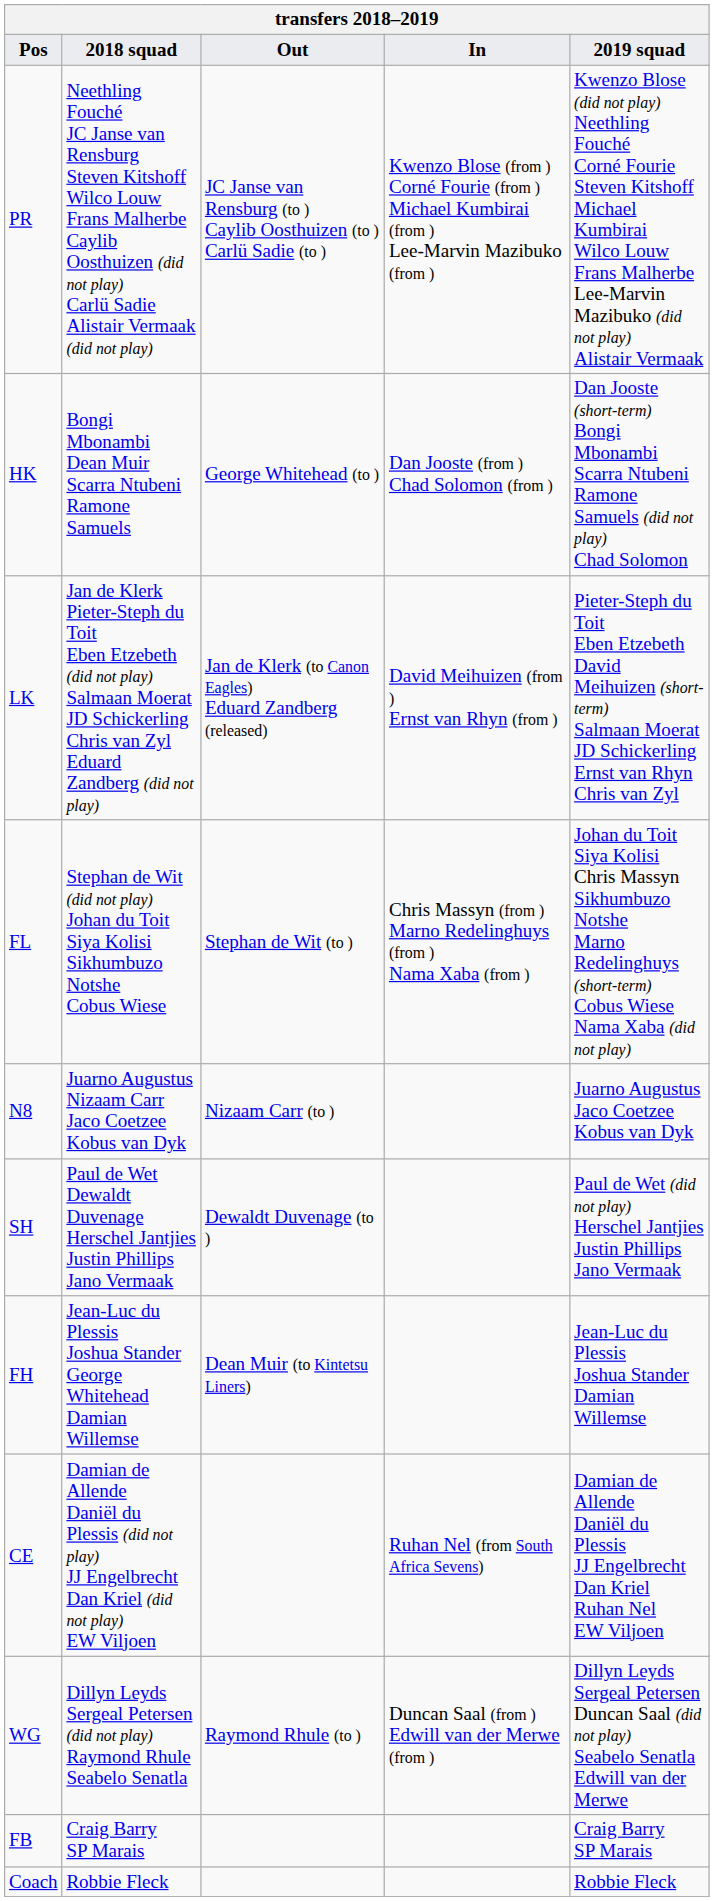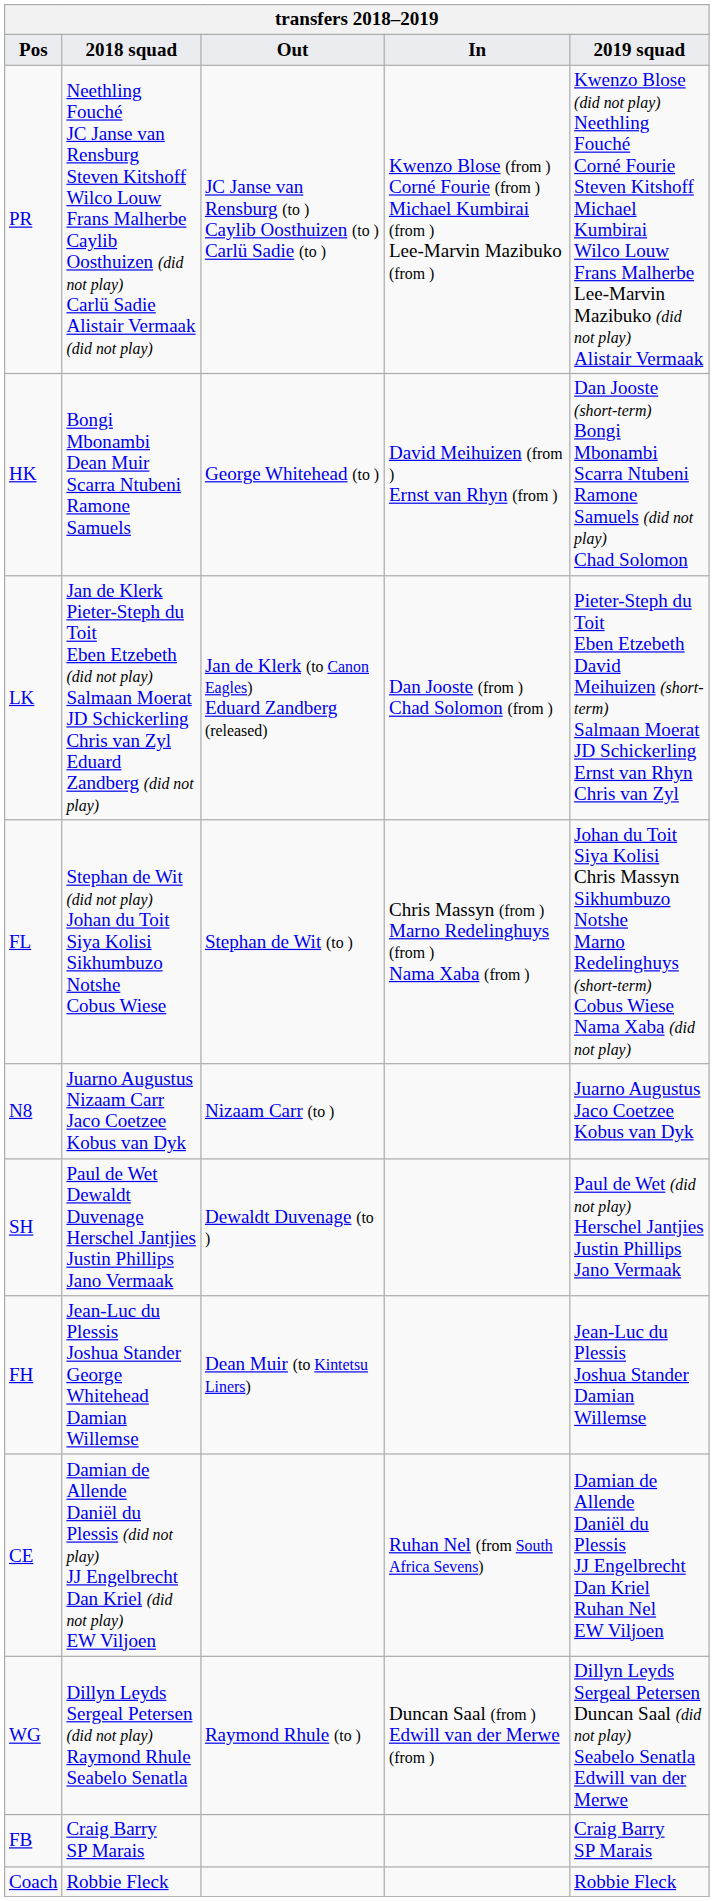 <table class="wikitable" style="text-align: left; width:95%">
 <tr>
 <th colspan="100%"> transfers 2018–2019</th>
 </tr>
 <tr>
 <th style="background:#ebecf0; width:6%;">Pos</th>
 <th style="background:#ebecf0; width:20%;">2018 squad</th>
 <th style="background:#ebecf0; width:27%;">Out</th>
 <th style="background:#ebecf0; width:27%;">In</th>
 <th style="background:#ebecf0; width:20%;">2019 squad</th>
 </tr>
 <tr>
 <td><a href='#'>PR</a></td>
 <td> <a href='#'>Neethling Fouché</a> <br> <a href='#'>JC Janse van Rensburg</a> <br> <a href='#'>Steven Kitshoff</a> <br> <a href='#'>Wilco Louw</a> <br> <a href='#'>Frans Malherbe</a> <br> <a href='#'>Caylib Oosthuizen</a> <small><em>(did not play)</em></small> <br> <a href='#'>Carlü Sadie</a> <br> <a href='#'>Alistair Vermaak</a> <small><em>(did not play)</em></small></td>
 <td>  <a href='#'>JC Janse van Rensburg</a> <small>(to )</small> <br>  <a href='#'>Caylib Oosthuizen</a> <small>(to )</small> <br>  <a href='#'>Carlü Sadie</a> <small>(to )</small></td>
 <td>  <a href='#'>Kwenzo Blose</a> <small>(from )</small> <br>  <a href='#'>Corné Fourie</a> <small>(from )</small> <br>  <a href='#'>Michael Kumbirai</a> <small>(from )</small> <br>  Lee-Marvin Mazibuko <small>(from )</small></td>
 <td> <a href='#'>Kwenzo Blose</a> <small><em>(did not play)</em></small> <br> <a href='#'>Neethling Fouché</a> <br> <a href='#'>Corné Fourie</a> <br> <a href='#'>Steven Kitshoff</a> <br> <a href='#'>Michael Kumbirai</a> <br> <a href='#'>Wilco Louw</a> <br> <a href='#'>Frans Malherbe</a> <br> Lee-Marvin Mazibuko <small><em>(did not play)</em></small> <br> <a href='#'>Alistair Vermaak</a></td>
 </tr>
 <tr>
 <td><a href='#'>HK</a></td>
 <td> <a href='#'>Bongi Mbonambi</a> <br> <a href='#'>Dean Muir</a> <br> <a href='#'>Scarra Ntubeni</a> <br> <a href='#'>Ramone Samuels</a></td>
 <td>  <a href='#'>George Whitehead</a> <small>(to )</small></td>
-<td>  <a href='#'>Dan Jooste</a> <small>(from )</small> <br>  <a href='#'>Chad Solomon</a> <small>(from )</small></td>
+<td>  <a href='#'>David Meihuizen</a> <small>(from )</small> <br>  <a href='#'>Ernst van Rhyn</a> <small>(from )</small></td>
 <td> <a href='#'>Dan Jooste</a> <small><em>(short-term)</em></small> <br> <a href='#'>Bongi Mbonambi</a> <br> <a href='#'>Scarra Ntubeni</a> <br> <a href='#'>Ramone Samuels</a> <small><em>(did not play)</em></small> <br> <a href='#'>Chad Solomon</a></td>
 </tr>
 <tr>
 <td><a href='#'>LK</a></td>
 <td> <a href='#'>Jan de Klerk</a> <br> <a href='#'>Pieter-Steph du Toit</a> <br> <a href='#'>Eben Etzebeth</a> <small><em>(did not play)</em></small> <br> <a href='#'>Salmaan Moerat</a> <br> <a href='#'>JD Schickerling</a> <br> <a href='#'>Chris van Zyl</a> <br> <a href='#'>Eduard Zandberg</a> <small><em>(did not play)</em></small></td>
 <td>  <a href='#'>Jan de Klerk</a> <small>(to  <a href='#'>Canon Eagles</a>)</small> <br>  <a href='#'>Eduard Zandberg</a> <small>(released)</small></td>
-<td>  <a href='#'>David Meihuizen</a> <small>(from )</small> <br>  <a href='#'>Ernst van Rhyn</a> <small>(from )</small></td>
+<td>  <a href='#'>Dan Jooste</a> <small>(from )</small> <br>  <a href='#'>Chad Solomon</a> <small>(from )</small></td>
 <td> <a href='#'>Pieter-Steph du Toit</a> <br> <a href='#'>Eben Etzebeth</a> <br> <a href='#'>David Meihuizen</a> <small><em>(short-term)</em></small> <br> <a href='#'>Salmaan Moerat</a> <br> <a href='#'>JD Schickerling</a> <br> <a href='#'>Ernst van Rhyn</a> <br> <a href='#'>Chris van Zyl</a></td>
 </tr>
 <tr>
 <td><a href='#'>FL</a></td>
 <td> <a href='#'>Stephan de Wit</a> <small><em>(did not play)</em></small> <br> <a href='#'>Johan du Toit</a> <br> <a href='#'>Siya Kolisi</a> <br> <a href='#'>Sikhumbuzo Notshe</a> <br> <a href='#'>Cobus Wiese</a></td>
 <td>  <a href='#'>Stephan de Wit</a> <small>(to )</small></td>
 <td>  Chris Massyn <small>(from )</small> <br>  <a href='#'>Marno Redelinghuys</a> <small>(from )</small> <br>  <a href='#'>Nama Xaba</a> <small>(from )</small></td>
 <td> <a href='#'>Johan du Toit</a> <br> <a href='#'>Siya Kolisi</a> <br> Chris Massyn <br> <a href='#'>Sikhumbuzo Notshe</a> <br> <a href='#'>Marno Redelinghuys</a> <small><em>(short-term)</em></small> <br> <a href='#'>Cobus Wiese</a> <br> <a href='#'>Nama Xaba</a> <small><em>(did not play)</em></small></td>
 </tr>
 <tr>
 <td><a href='#'>N8</a></td>
 <td> <a href='#'>Juarno Augustus</a> <br> <a href='#'>Nizaam Carr</a> <br> <a href='#'>Jaco Coetzee</a> <br> <a href='#'>Kobus van Dyk</a></td>
 <td>  <a href='#'>Nizaam Carr</a> <small>(to )</small></td>
 <td></td>
 <td> <a href='#'>Juarno Augustus</a> <br> <a href='#'>Jaco Coetzee</a> <br> <a href='#'>Kobus van Dyk</a></td>
 </tr>
 <tr>
 <td><a href='#'>SH</a></td>
 <td> <a href='#'>Paul de Wet</a> <br> <a href='#'>Dewaldt Duvenage</a> <br> <a href='#'>Herschel Jantjies</a> <br> <a href='#'>Justin Phillips</a> <br> <a href='#'>Jano Vermaak</a></td>
 <td>  <a href='#'>Dewaldt Duvenage</a> <small>(to )</small></td>
 <td></td>
 <td> <a href='#'>Paul de Wet</a> <small><em>(did not play)</em></small> <br> <a href='#'>Herschel Jantjies</a> <br> <a href='#'>Justin Phillips</a> <br> <a href='#'>Jano Vermaak</a></td>
 </tr>
 <tr>
 <td><a href='#'>FH</a></td>
 <td> <a href='#'>Jean-Luc du Plessis</a> <br> <a href='#'>Joshua Stander</a> <br> <a href='#'>George Whitehead</a> <br> <a href='#'>Damian Willemse</a></td>
 <td>  <a href='#'>Dean Muir</a> <small>(to  <a href='#'>Kintetsu Liners</a>)</small></td>
 <td></td>
 <td> <a href='#'>Jean-Luc du Plessis</a> <br> <a href='#'>Joshua Stander</a> <br> <a href='#'>Damian Willemse</a></td>
 </tr>
 <tr>
 <td><a href='#'>CE</a></td>
 <td> <a href='#'>Damian de Allende</a> <br> <a href='#'>Daniël du Plessis</a> <small><em>(did not play)</em></small> <br> <a href='#'>JJ Engelbrecht</a> <br> <a href='#'>Dan Kriel</a> <small><em>(did not play)</em></small> <br> <a href='#'>EW Viljoen</a></td>
 <td></td>
 <td>  <a href='#'>Ruhan Nel</a> <small>(from <a href='#'>South Africa Sevens</a>)</small></td>
 <td> <a href='#'>Damian de Allende</a> <br> <a href='#'>Daniël du Plessis</a> <br> <a href='#'>JJ Engelbrecht</a> <br> <a href='#'>Dan Kriel</a> <br> <a href='#'>Ruhan Nel</a> <br> <a href='#'>EW Viljoen</a></td>
 </tr>
 <tr>
 <td><a href='#'>WG</a></td>
 <td> <a href='#'>Dillyn Leyds</a> <br> <a href='#'>Sergeal Petersen</a> <small><em>(did not play)</em></small> <br> <a href='#'>Raymond Rhule</a> <br> <a href='#'>Seabelo Senatla</a></td>
 <td>  <a href='#'>Raymond Rhule</a> <small>(to )</small></td>
 <td>  Duncan Saal <small>(from )</small> <br>  <a href='#'>Edwill van der Merwe</a> <small>(from )</small></td>
 <td> <a href='#'>Dillyn Leyds</a> <br> <a href='#'>Sergeal Petersen</a> <br> Duncan Saal <small><em>(did not play)</em></small> <br> <a href='#'>Seabelo Senatla</a> <br> <a href='#'>Edwill van der Merwe</a></td>
 </tr>
 <tr>
 <td><a href='#'>FB</a></td>
 <td> <a href='#'>Craig Barry</a> <br> <a href='#'>SP Marais</a></td>
 <td></td>
 <td></td>
 <td> <a href='#'>Craig Barry</a> <br> <a href='#'>SP Marais</a></td>
 </tr>
 <tr>
 <td><a href='#'>Coach</a></td>
 <td> <a href='#'>Robbie Fleck</a></td>
 <td></td>
 <td></td>
 <td> <a href='#'>Robbie Fleck</a></td>
 </tr>
 </table>
